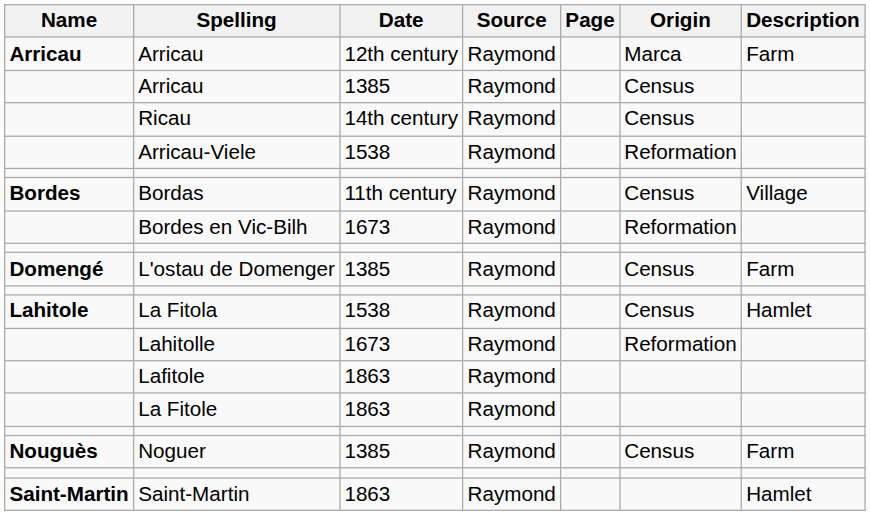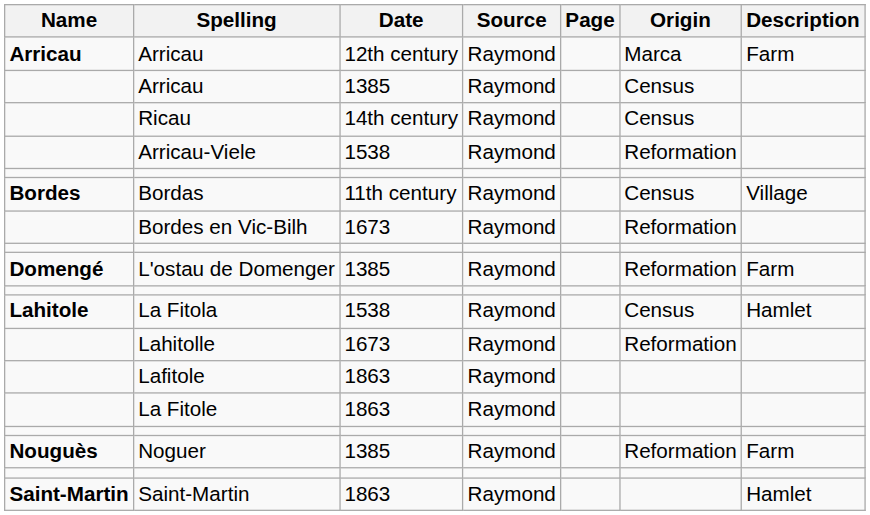 <table class="wikitable">
 <tr>
 <th>Name</th>
 <th>Spelling</th>
 <th>Date</th>
 <th>Source</th>
 <th>Page</th>
 <th>Origin</th>
 <th>Description</th>
 </tr>
 <tr>
 <td><strong>Arricau</strong></td>
 <td>Arricau</td>
 <td>12th century</td>
 <td>Raymond</td>
 <td></td>
 <td>Marca</td>
 <td>Farm</td>
 </tr>
 <tr>
 <td></td>
 <td>Arricau</td>
 <td>1385</td>
 <td>Raymond</td>
 <td></td>
 <td>Census</td>
 <td></td>
 </tr>
 <tr>
 <td></td>
 <td>Ricau</td>
 <td>14th century</td>
 <td>Raymond</td>
 <td></td>
 <td>Census</td>
 <td></td>
 </tr>
 <tr>
 <td></td>
 <td>Arricau-Viele</td>
 <td>1538</td>
 <td>Raymond</td>
 <td></td>
 <td>Reformation</td>
 <td></td>
 </tr>
 <tr>
 <td></td>
 <td></td>
 <td></td>
 <td></td>
 <td></td>
 <td></td>
 <td></td>
 </tr>
 <tr>
 <td><strong>Bordes</strong></td>
 <td>Bordas</td>
 <td>11th century</td>
 <td>Raymond</td>
 <td></td>
 <td>Census</td>
 <td>Village</td>
 </tr>
 <tr>
 <td></td>
 <td>Bordes en Vic-Bilh</td>
 <td>1673</td>
 <td>Raymond</td>
 <td></td>
 <td>Reformation</td>
 <td></td>
 </tr>
 <tr>
 <td></td>
 <td></td>
 <td></td>
 <td></td>
 <td></td>
 <td></td>
 <td></td>
 </tr>
 <tr>
 <td><strong>Domengé</strong></td>
 <td>L'ostau de Domenger</td>
 <td>1385</td>
 <td>Raymond</td>
 <td></td>
-<td>Census</td>
+<td>Reformation</td>
 <td>Farm</td>
 </tr>
 <tr>
 <td></td>
 <td></td>
 <td></td>
 <td></td>
 <td></td>
 <td></td>
 <td></td>
 </tr>
 <tr>
 <td><strong>Lahitole</strong></td>
 <td>La Fitola</td>
 <td>1538</td>
 <td>Raymond</td>
 <td></td>
 <td>Census</td>
 <td>Hamlet</td>
 </tr>
 <tr>
 <td></td>
 <td>Lahitolle</td>
 <td>1673</td>
 <td>Raymond</td>
 <td></td>
 <td>Reformation</td>
 <td></td>
 </tr>
 <tr>
 <td></td>
 <td>Lafitole</td>
 <td>1863</td>
 <td>Raymond</td>
 <td></td>
 <td></td>
 <td></td>
 </tr>
 <tr>
 <td></td>
 <td>La Fitole</td>
 <td>1863</td>
 <td>Raymond</td>
 <td></td>
 <td></td>
 <td></td>
 </tr>
 <tr>
 <td></td>
 <td></td>
 <td></td>
 <td></td>
 <td></td>
 <td></td>
 <td></td>
 </tr>
 <tr>
 <td><strong>Nouguès</strong></td>
 <td>Noguer</td>
 <td>1385</td>
 <td>Raymond</td>
 <td></td>
-<td>Census</td>
+<td>Reformation</td>
 <td>Farm</td>
 </tr>
 <tr>
 <td></td>
 <td></td>
 <td></td>
 <td></td>
 <td></td>
 <td></td>
 <td></td>
 </tr>
 <tr>
 <td><strong>Saint-Martin</strong></td>
 <td>Saint-Martin</td>
 <td>1863</td>
 <td>Raymond</td>
 <td></td>
 <td></td>
 <td>Hamlet</td>
 </tr>
 </table>
